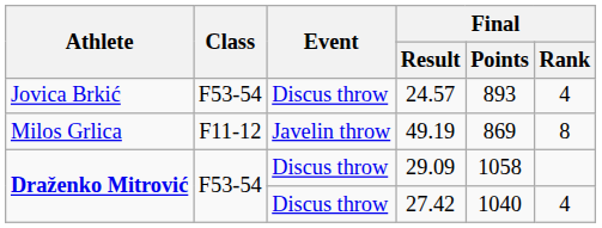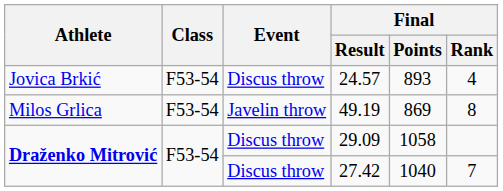 <table class=wikitable style="font-size:90%">
 <tr>
 <th rowspan="2">Athlete</th>
 <th rowspan="2">Class</th>
 <th rowspan="2">Event</th>
 <th colspan="3">Final</th>
 </tr>
 <tr>
 <th>Result</th>
 <th>Points</th>
 <th>Rank</th>
 </tr>
 <tr>
 <td><a href='#'>Jovica Brkić</a></td>
 <td style="text-align:center;">F53-54</td>
 <td><a href='#'>Discus throw</a></td>
 <td style="text-align:center;">24.57</td>
 <td style="text-align:center;">893</td>
 <td style="text-align:center;">4</td>
 </tr>
 <tr>
 <td><a href='#'>Milos Grlica</a></td>
-<td style="text-align:center;">F11-12</td>
+<td style="text-align:center;">F53-54</td>
 <td><a href='#'>Javelin throw</a></td>
 <td style="text-align:center;">49.19</td>
 <td style="text-align:center;">869</td>
 <td style="text-align:center;">8</td>
 </tr>
 <tr>
 <td rowspan="2"><strong><a href='#'>Draženko Mitrović</a></strong></td>
 <td rowspan="2" style="text-align:center;">F53-54</td>
 <td><a href='#'>Discus throw</a></td>
 <td style="text-align:center;">29.09</td>
 <td style="text-align:center;">1058</td>
 <td style="text-align:center;"></td>
 </tr>
 <tr>
 <td><a href='#'>Discus throw</a></td>
 <td style="text-align:center;">27.42</td>
 <td style="text-align:center;">1040</td>
-<td style="text-align:center;">4</td>
+<td style="text-align:center;">7</td>
 </tr>
 </table>
